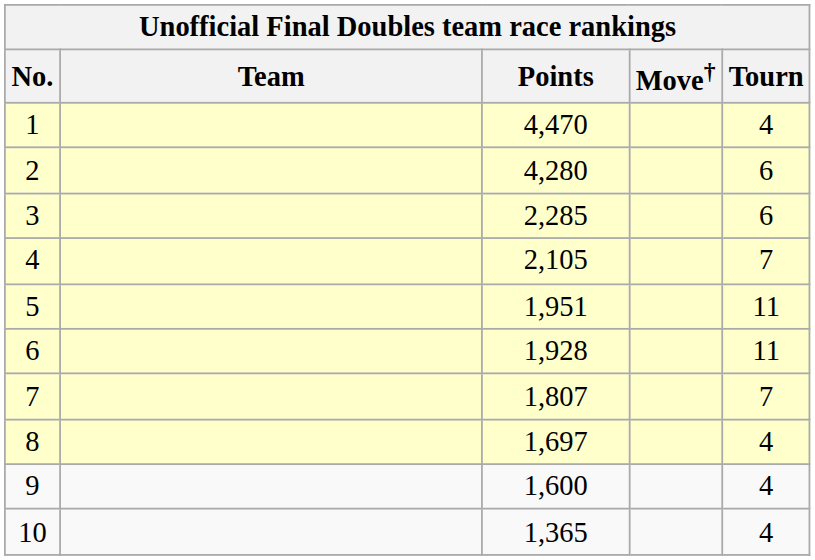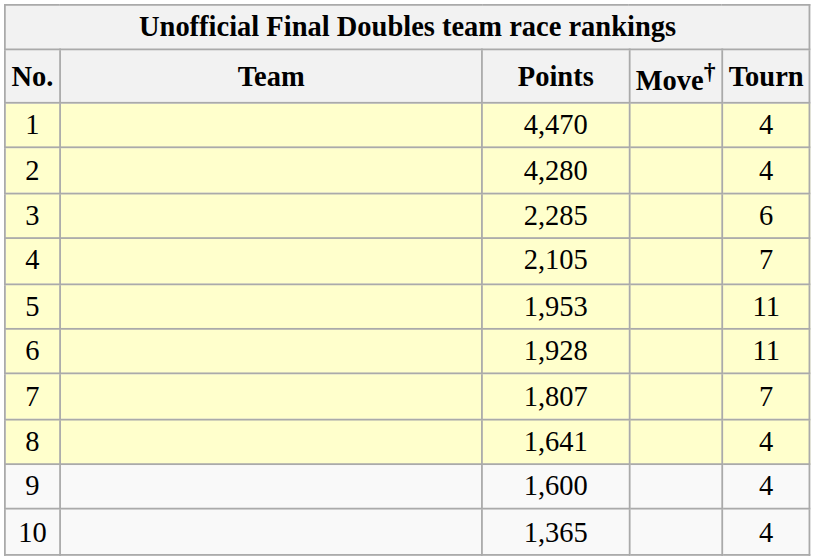 <table class=wikitable style=text-align:center>
 <tr>
 <th colspan="5">Unofficial Final Doubles team race rankings</th>
 </tr>
 <tr>
 <th width="20">No.</th>
 <th width="230">Team</th>
 <th width="75">Points</th>
 <th width="25">Move<sup>†</sup></th>
 <th width="15">Tourn</th>
 </tr>
 <tr bgcolor="#ffffcc">
 <td>1</td>
 <td align="left"><br></td>
 <td>4,470</td>
 <td></td>
 <td>4</td>
 </tr>
 <tr bgcolor="#ffffcc">
 <td>2</td>
 <td align="left"><br></td>
 <td>4,280</td>
 <td></td>
-<td>6</td>
+<td>4</td>
 </tr>
 <tr bgcolor="#ffffcc">
 <td>3</td>
 <td align="left"><br></td>
 <td>2,285</td>
 <td></td>
 <td>6</td>
 </tr>
 <tr bgcolor="#ffffcc">
 <td>4</td>
 <td align="left"><br></td>
 <td>2,105</td>
 <td></td>
 <td>7</td>
 </tr>
 <tr bgcolor="#ffffcc">
 <td>5</td>
 <td align="left"><br></td>
-<td>1,951</td>
+<td>1,953</td>
 <td></td>
 <td>11</td>
 </tr>
 <tr bgcolor="#ffffcc">
 <td>6</td>
 <td align="left"><br></td>
 <td>1,928</td>
 <td></td>
 <td>11</td>
 </tr>
 <tr bgcolor="#ffffcc">
 <td>7</td>
 <td align="left"><br></td>
 <td>1,807</td>
 <td></td>
 <td>7</td>
 </tr>
 <tr bgcolor="#ffffcc">
 <td>8</td>
 <td align="left"><br></td>
-<td>1,697</td>
+<td>1,641</td>
 <td></td>
 <td>4</td>
 </tr>
 <tr>
 <td>9</td>
 <td align="left"><br></td>
 <td>1,600</td>
 <td></td>
 <td>4</td>
 </tr>
 <tr>
 <td>10</td>
 <td align="left"><br></td>
 <td>1,365</td>
 <td></td>
 <td>4</td>
 </tr>
 </table>
